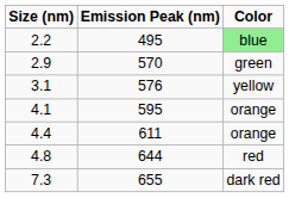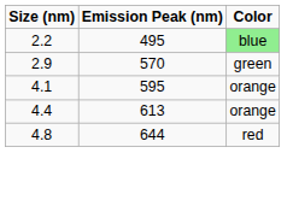 <table class= "wikitable" style="text-align:center">
 <tr>
 <td><strong> Size (nm)  </strong></td>
 <td><strong>  Emission Peak (nm)  </strong></td>
 <td><strong>  Color </strong></td>
 </tr>
 <tr>
 <td>2.2 </td>
 <td>495</td>
 <td style="background: lightgreen;">blue</td>
 </tr>
 <tr>
 <td>2.9 </td>
 <td>570</td>
 <td>green</td>
 </tr>
 <tr>
-<td>3.1 </td>
-<td>576</td>
-<td>yellow</td>
-</tr>
-<tr>
 <td>4.1 </td>
 <td>595</td>
 <td>orange</td>
 </tr>
 <tr>
 <td>4.4 </td>
-<td>611</td>
+<td>613</td>
 <td>orange</td>
 </tr>
 <tr>
 <td>4.8</td>
 <td>644</td>
 <td>red</td>
 </tr>
-<tr>
-<td>7.3 </td>
-<td>655</td>
-<td>dark red</td>
-</tr>
 </table>
